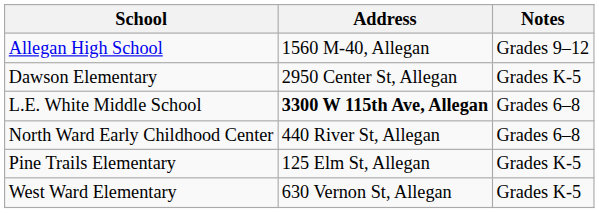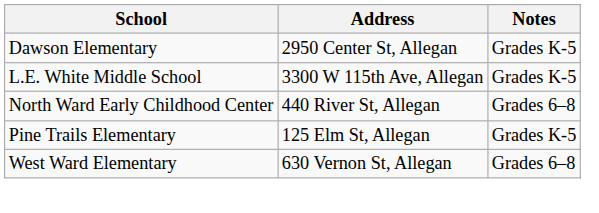 <table class="wikitable">
 <tr>
 <th>School</th>
 <th>Address</th>
 <th>Notes</th>
-</tr>
-<tr>
-<td><a href='#'>Allegan High School</a></td>
-<td>1560 M-40, Allegan</td>
-<td>Grades 9–12</td>
 </tr>
 <tr>
 <td>Dawson Elementary</td>
 <td>2950 Center St, Allegan</td>
 <td>Grades K-5</td>
 </tr>
 <tr>
 <td>L.E. White Middle School</td>
-<td><strong>3300 W 115th Ave, Allegan</strong></td>
-<td>Grades 6–8</td>
+<td>3300 W 115th Ave, Allegan</td>
+<td>Grades K-5</td>
 </tr>
 <tr>
 <td>North Ward Early Childhood Center</td>
 <td>440 River St, Allegan</td>
 <td>Grades 6–8</td>
 </tr>
 <tr>
 <td>Pine Trails Elementary</td>
 <td>125 Elm St, Allegan</td>
 <td>Grades K-5</td>
 </tr>
 <tr>
 <td>West Ward Elementary</td>
 <td>630 Vernon St, Allegan</td>
-<td>Grades K-5</td>
+<td>Grades 6–8</td>
 </tr>
 </table>
